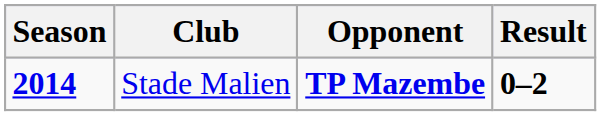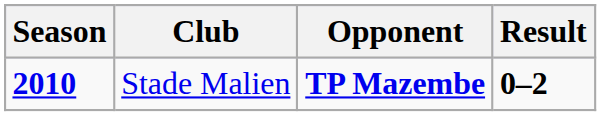 <table class="wikitable" style="text-align: left; font-size:95%">
 <tr bgcolor="#ccccff">
 <th>Season</th>
 <th>Club</th>
 <th>Opponent</th>
 <th>Result</th>
 </tr>
 <tr>
-<td><strong><a href='#'>2014</a></strong></td>
+<td><strong><a href='#'>2010</a></strong></td>
 <td><a href='#'>Stade Malien</a></td>
 <td><strong> <a href='#'>TP Mazembe</a></strong></td>
 <td><strong>0–2</strong></td>
 </tr>
 </table>
